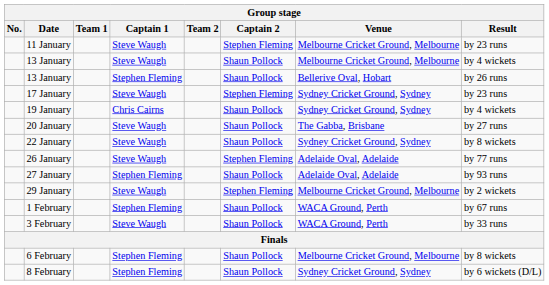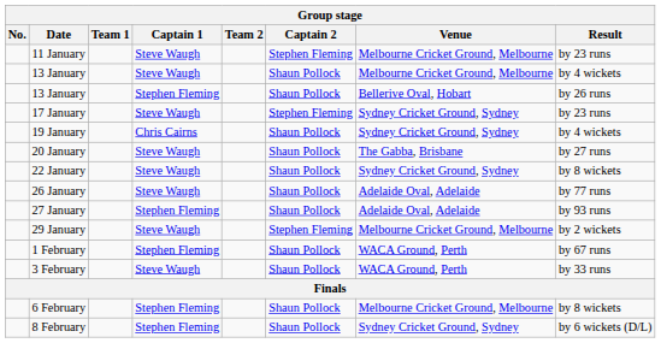 <table class="wikitable">
 <tr>
 <th colspan="9">Group stage</th>
 </tr>
 <tr>
 <th>No.</th>
 <th>Date</th>
 <th>Team 1</th>
 <th>Captain 1</th>
 <th>Team 2</th>
 <th>Captain 2</th>
 <th>Venue</th>
 <th>Result</th>
 </tr>
 <tr>
 <td></td>
 <td>11 January</td>
 <td></td>
 <td><a href='#'>Steve Waugh</a></td>
 <td></td>
 <td><a href='#'>Stephen Fleming</a></td>
 <td><a href='#'>Melbourne Cricket Ground</a>, <a href='#'>Melbourne</a></td>
 <td> by 23 runs</td>
 </tr>
 <tr>
 <td></td>
 <td>13 January</td>
 <td></td>
 <td><a href='#'>Steve Waugh</a></td>
 <td></td>
 <td><a href='#'>Shaun Pollock</a></td>
 <td><a href='#'>Melbourne Cricket Ground</a>, <a href='#'>Melbourne</a></td>
 <td> by 4 wickets</td>
 </tr>
 <tr>
 <td></td>
 <td>13 January</td>
 <td></td>
 <td><a href='#'>Stephen Fleming</a></td>
 <td></td>
 <td><a href='#'>Shaun Pollock</a></td>
 <td><a href='#'>Bellerive Oval</a>, <a href='#'>Hobart</a></td>
 <td> by 26 runs</td>
 </tr>
 <tr>
 <td></td>
 <td>17 January</td>
 <td></td>
 <td><a href='#'>Steve Waugh</a></td>
 <td></td>
 <td><a href='#'>Stephen Fleming</a></td>
 <td><a href='#'>Sydney Cricket Ground</a>, <a href='#'>Sydney</a></td>
 <td> by 23 runs</td>
 </tr>
 <tr>
 <td></td>
 <td>19 January</td>
 <td></td>
 <td><a href='#'>Chris Cairns</a></td>
 <td></td>
 <td><a href='#'>Shaun Pollock</a></td>
 <td><a href='#'>Sydney Cricket Ground</a>, <a href='#'>Sydney</a></td>
 <td> by 4 wickets</td>
 </tr>
 <tr>
 <td></td>
 <td>20 January</td>
 <td></td>
 <td><a href='#'>Steve Waugh</a></td>
 <td></td>
 <td><a href='#'>Shaun Pollock</a></td>
 <td><a href='#'>The Gabba</a>, <a href='#'>Brisbane</a></td>
 <td> by 27 runs</td>
 </tr>
 <tr>
 <td></td>
 <td>22 January</td>
 <td></td>
 <td><a href='#'>Steve Waugh</a></td>
 <td></td>
 <td><a href='#'>Shaun Pollock</a></td>
 <td><a href='#'>Sydney Cricket Ground</a>, <a href='#'>Sydney</a></td>
 <td> by 8 wickets</td>
 </tr>
 <tr>
 <td></td>
 <td>26 January</td>
 <td></td>
 <td><a href='#'>Steve Waugh</a></td>
 <td></td>
-<td><a href='#'>Stephen Fleming</a></td>
+<td><a href='#'>Shaun Pollock</a></td>
 <td><a href='#'>Adelaide Oval</a>, <a href='#'>Adelaide</a></td>
 <td> by 77 runs</td>
 </tr>
 <tr>
 <td></td>
 <td>27 January</td>
 <td></td>
 <td><a href='#'>Stephen Fleming</a></td>
 <td></td>
 <td><a href='#'>Shaun Pollock</a></td>
 <td><a href='#'>Adelaide Oval</a>, <a href='#'>Adelaide</a></td>
 <td> by 93 runs</td>
 </tr>
 <tr>
 <td></td>
 <td>29 January</td>
 <td></td>
 <td><a href='#'>Steve Waugh</a></td>
 <td></td>
 <td><a href='#'>Stephen Fleming</a></td>
 <td><a href='#'>Melbourne Cricket Ground</a>, <a href='#'>Melbourne</a></td>
 <td> by 2 wickets</td>
 </tr>
 <tr>
 <td></td>
 <td>1 February</td>
 <td></td>
 <td><a href='#'>Stephen Fleming</a></td>
 <td></td>
 <td><a href='#'>Shaun Pollock</a></td>
 <td><a href='#'>WACA Ground</a>, <a href='#'>Perth</a></td>
 <td> by 67 runs</td>
 </tr>
 <tr>
 <td></td>
 <td>3 February</td>
 <td></td>
 <td><a href='#'>Steve Waugh</a></td>
 <td></td>
 <td><a href='#'>Shaun Pollock</a></td>
 <td><a href='#'>WACA Ground</a>, <a href='#'>Perth</a></td>
 <td> by 33 runs</td>
 </tr>
 <tr>
 <th colspan="9">Finals</th>
 </tr>
 <tr>
 <td></td>
 <td>6 February</td>
 <td></td>
 <td><a href='#'>Stephen Fleming</a></td>
 <td></td>
 <td><a href='#'>Shaun Pollock</a></td>
 <td><a href='#'>Melbourne Cricket Ground</a>, <a href='#'>Melbourne</a></td>
 <td> by 8 wickets</td>
 </tr>
 <tr>
 <td></td>
 <td>8 February</td>
 <td></td>
 <td><a href='#'>Stephen Fleming</a></td>
 <td></td>
 <td><a href='#'>Shaun Pollock</a></td>
 <td><a href='#'>Sydney Cricket Ground</a>, <a href='#'>Sydney</a></td>
 <td> by 6 wickets (D/L)</td>
 </tr>
 </table>
